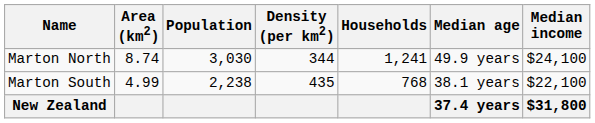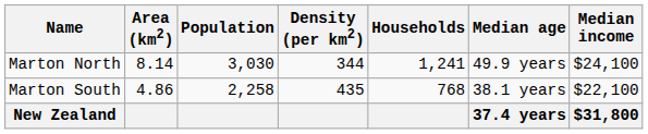 <table class="wikitable">
 <tr>
 <th>Name</th>
 <th>Area<br>(km<sup>2</sup>)</th>
 <th>Population</th>
 <th>Density<br>(per km<sup>2</sup>)</th>
 <th>Households</th>
 <th>Median age</th>
 <th>Median<br>income</th>
 </tr>
 <tr>
 <td>Marton North</td>
-<td style="text-align:right;">8.74</td>
+<td style="text-align:right;">8.14</td>
 <td style="text-align:right;">3,030</td>
 <td style="text-align:right;">344</td>
 <td style="text-align:right;">1,241</td>
 <td>49.9 years</td>
 <td>$24,100</td>
 </tr>
 <tr>
 <td>Marton South</td>
-<td style="text-align:right;">4.99</td>
-<td style="text-align:right;">2,238</td>
+<td style="text-align:right;">4.86</td>
+<td style="text-align:right;">2,258</td>
 <td style="text-align:right;">435</td>
 <td style="text-align:right;">768</td>
 <td>38.1 years</td>
 <td>$22,100</td>
 </tr>
 <tr>
 <th>New Zealand</th>
 <th></th>
 <th></th>
 <th></th>
 <th></th>
 <th>37.4 years</th>
 <th style="text-align:left;">$31,800</th>
 </tr>
 </table>
